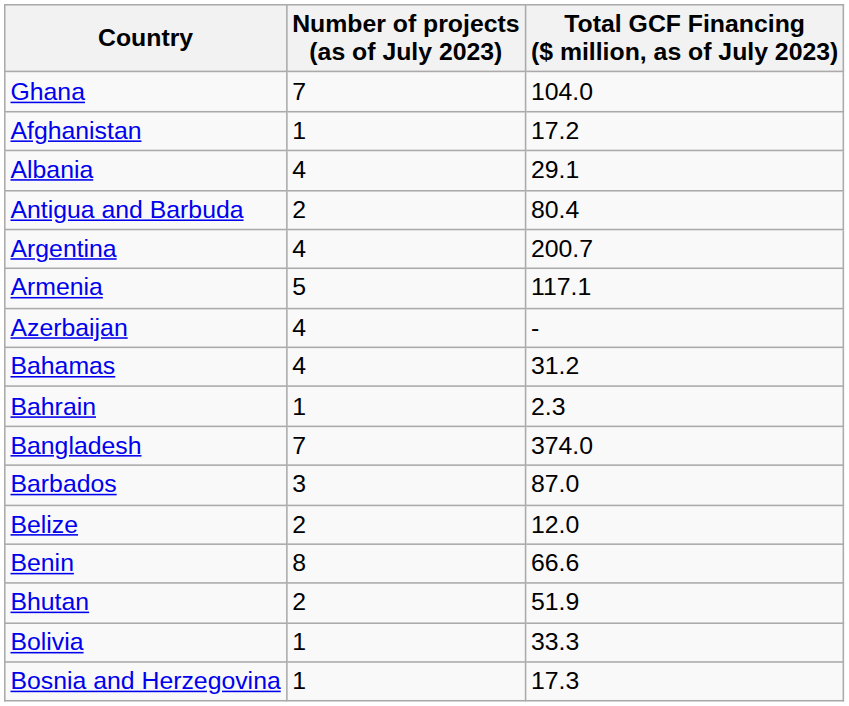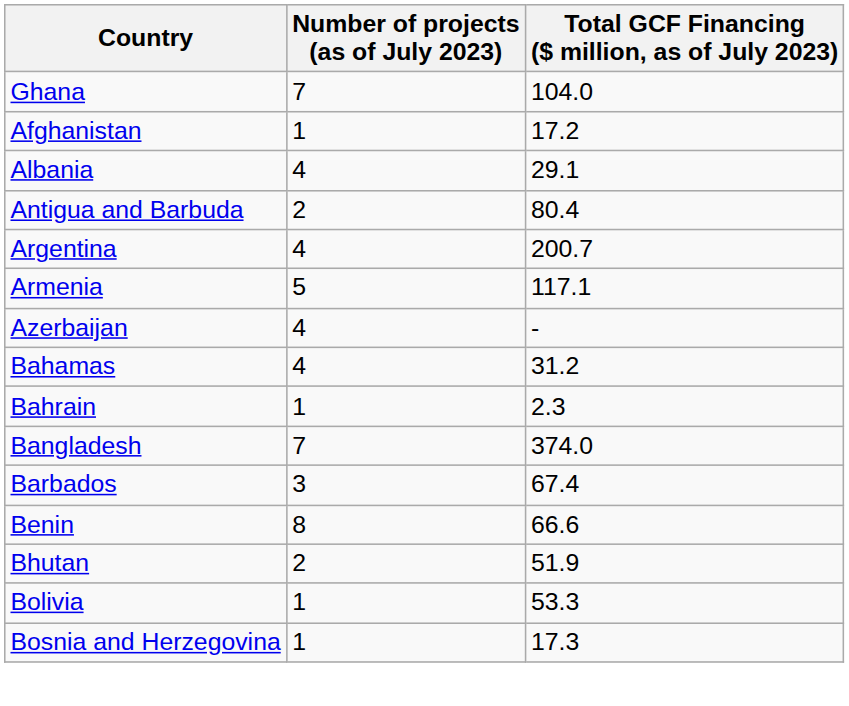 <table class="wikitable sortable">
 <tr>
 <th>Country</th>
 <th>Number of projects<br>(as of July 2023)</th>
 <th>Total GCF Financing<br>($ million, as of July 2023) </th>
 </tr>
 <tr>
 <td><a href='#'>Ghana</a></td>
 <td>7</td>
 <td>104.0</td>
 </tr>
 <tr>
 <td><a href='#'>Afghanistan</a></td>
 <td>1</td>
 <td>17.2</td>
 </tr>
 <tr>
 <td><a href='#'>Albania</a></td>
 <td>4</td>
 <td>29.1</td>
 </tr>
 <tr>
 <td><a href='#'>Antigua and Barbuda</a></td>
 <td>2</td>
 <td>80.4</td>
 </tr>
 <tr>
 <td><a href='#'>Argentina</a></td>
 <td>4</td>
 <td>200.7</td>
 </tr>
 <tr>
 <td><a href='#'>Armenia</a></td>
 <td>5</td>
 <td>117.1</td>
 </tr>
 <tr>
 <td><a href='#'>Azerbaijan</a></td>
 <td>4</td>
 <td>-</td>
 </tr>
 <tr>
 <td><a href='#'>Bahamas</a></td>
 <td>4</td>
 <td>31.2</td>
 </tr>
 <tr>
 <td><a href='#'>Bahrain</a></td>
 <td>1</td>
 <td>2.3</td>
 </tr>
 <tr>
 <td><a href='#'>Bangladesh</a></td>
 <td>7</td>
 <td>374.0</td>
 </tr>
 <tr>
 <td><a href='#'>Barbados</a></td>
 <td>3</td>
-<td>87.0</td>
-</tr>
-<tr>
-<td><a href='#'>Belize</a></td>
-<td>2</td>
-<td>12.0</td>
+<td>67.4</td>
 </tr>
 <tr>
 <td><a href='#'>Benin</a></td>
 <td>8</td>
 <td>66.6</td>
 </tr>
 <tr>
 <td><a href='#'>Bhutan</a></td>
 <td>2</td>
 <td>51.9</td>
 </tr>
 <tr>
 <td><a href='#'>Bolivia</a></td>
 <td>1</td>
-<td>33.3</td>
+<td>53.3</td>
 </tr>
 <tr>
 <td><a href='#'>Bosnia and Herzegovina</a></td>
 <td>1</td>
 <td>17.3</td>
 </tr>
 </table>
